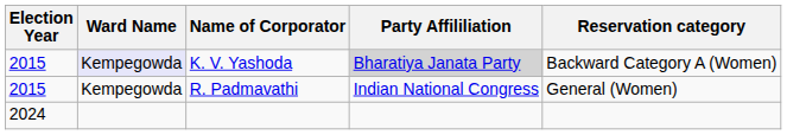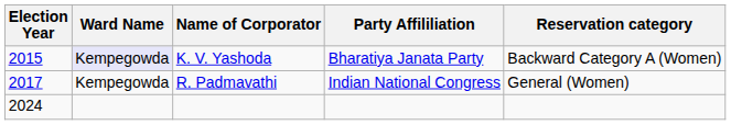 <table class="wikitable sortable">
 <tr>
 <th>Election<br> Year</th>
 <th>Ward Name</th>
 <th>Name of Corporator</th>
 <th>Party Affililiation</th>
 <th>Reservation category</th>
 </tr>
 <tr>
 <td><a href='#'>2015</a></td>
 <td style="background: lavender;">Kempegowda</td>
 <td><a href='#'>K. V. Yashoda</a></td>
-<td style="background: lightgrey;"><a href='#'>Bharatiya Janata Party</a></td>
+<td><a href='#'>Bharatiya Janata Party</a></td>
 <td>Backward Category A (Women)</td>
 </tr>
 <tr>
-<td><a href='#'>2015</a></td>
+<td><a href='#'>2017</a></td>
 <td>Kempegowda</td>
 <td><a href='#'>R. Padmavathi</a></td>
 <td><a href='#'>Indian National Congress</a></td>
 <td>General (Women)</td>
 </tr>
 <tr>
 <td>2024</td>
 <td></td>
 <td></td>
 <td></td>
 <td></td>
 </tr>
 </table>
